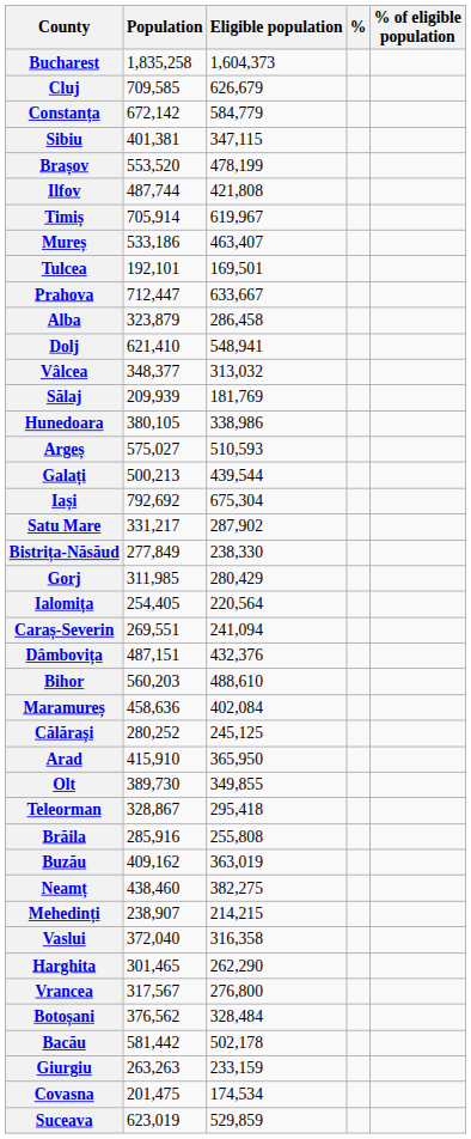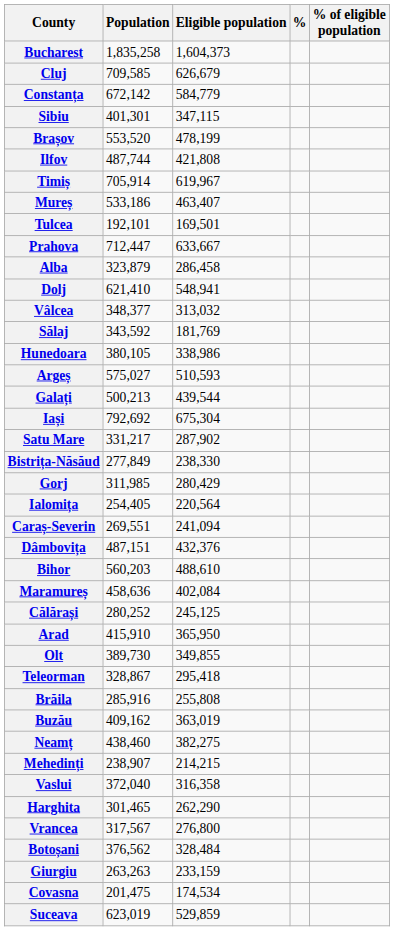 <table class="wikitable sortable">
 <tr>
 <th>County</th>
 <th>Population</th>
 <th>Eligible population</th>
 <th>%</th>
 <th>% of eligible<br>population</th>
 </tr>
 <tr>
 <th><a href='#'>Bucharest</a></th>
 <td>1,835,258</td>
 <td>1,604,373</td>
 <td></td>
 <td></td>
 </tr>
 <tr>
 <th><a href='#'>Cluj</a></th>
 <td>709,585</td>
 <td>626,679</td>
 <td></td>
 <td></td>
 </tr>
 <tr>
 <th><a href='#'>Constanța</a></th>
 <td>672,142</td>
 <td>584,779</td>
 <td></td>
 <td></td>
 </tr>
 <tr>
 <th><a href='#'>Sibiu</a></th>
-<td>401,381</td>
+<td>401,301</td>
 <td>347,115</td>
 <td></td>
 <td></td>
 </tr>
 <tr>
 <th><a href='#'>Brașov</a></th>
 <td>553,520</td>
 <td>478,199</td>
 <td></td>
 <td></td>
 </tr>
 <tr>
 <th><a href='#'>Ilfov</a></th>
 <td>487,744</td>
 <td>421,808</td>
 <td></td>
 <td></td>
 </tr>
 <tr>
 <th><a href='#'>Timiș</a></th>
 <td>705,914</td>
 <td>619,967</td>
 <td></td>
 <td></td>
 </tr>
 <tr>
 <th><a href='#'>Mureș</a></th>
 <td>533,186</td>
 <td>463,407</td>
 <td></td>
 <td></td>
 </tr>
 <tr>
 <th><a href='#'>Tulcea</a></th>
 <td>192,101</td>
 <td>169,501</td>
 <td></td>
 <td></td>
 </tr>
 <tr>
 <th><a href='#'>Prahova</a></th>
 <td>712,447</td>
 <td>633,667</td>
 <td></td>
 <td></td>
 </tr>
 <tr>
 <th><a href='#'>Alba</a></th>
 <td>323,879</td>
 <td>286,458</td>
 <td></td>
 <td></td>
 </tr>
 <tr>
 <th><a href='#'>Dolj</a></th>
 <td>621,410</td>
 <td>548,941</td>
 <td></td>
 <td></td>
 </tr>
 <tr>
 <th><a href='#'>Vâlcea</a></th>
 <td>348,377</td>
 <td>313,032</td>
 <td></td>
 <td></td>
 </tr>
 <tr>
 <th><a href='#'>Sălaj</a></th>
-<td>209,939</td>
+<td>343,592</td>
 <td>181,769</td>
 <td></td>
 <td></td>
 </tr>
 <tr>
 <th><a href='#'>Hunedoara</a></th>
 <td>380,105</td>
 <td>338,986</td>
 <td></td>
 <td></td>
 </tr>
 <tr>
 <th><a href='#'>Argeș</a></th>
 <td>575,027</td>
 <td>510,593</td>
 <td></td>
 <td></td>
 </tr>
 <tr>
 <th><a href='#'>Galați</a></th>
 <td>500,213</td>
 <td>439,544</td>
 <td></td>
 <td></td>
 </tr>
 <tr>
 <th><a href='#'>Iași</a></th>
 <td>792,692</td>
 <td>675,304</td>
 <td></td>
 <td></td>
 </tr>
 <tr>
 <th><a href='#'>Satu Mare</a></th>
 <td>331,217</td>
 <td>287,902</td>
 <td></td>
 <td></td>
 </tr>
 <tr>
 <th><a href='#'>Bistrița-Năsăud</a></th>
 <td>277,849</td>
 <td>238,330</td>
 <td></td>
 <td></td>
 </tr>
 <tr>
 <th><a href='#'>Gorj</a></th>
 <td>311,985</td>
 <td>280,429</td>
 <td></td>
 <td></td>
 </tr>
 <tr>
 <th><a href='#'>Ialomița</a></th>
 <td>254,405</td>
 <td>220,564</td>
 <td></td>
 <td></td>
 </tr>
 <tr>
 <th><a href='#'>Caraș-Severin</a></th>
 <td>269,551</td>
 <td>241,094</td>
 <td></td>
 <td></td>
 </tr>
 <tr>
 <th><a href='#'>Dâmbovița</a></th>
 <td>487,151</td>
 <td>432,376</td>
 <td></td>
 <td></td>
 </tr>
 <tr>
 <th><a href='#'>Bihor</a></th>
 <td>560,203</td>
 <td>488,610</td>
 <td></td>
 <td></td>
 </tr>
 <tr>
 <th><a href='#'>Maramureș</a></th>
 <td>458,636</td>
 <td>402,084</td>
 <td></td>
 <td></td>
 </tr>
 <tr>
 <th><a href='#'>Călărași</a></th>
 <td>280,252</td>
 <td>245,125</td>
 <td></td>
 <td></td>
 </tr>
 <tr>
 <th><a href='#'>Arad</a></th>
 <td>415,910</td>
 <td>365,950</td>
 <td></td>
 <td></td>
 </tr>
 <tr>
 <th><a href='#'>Olt</a></th>
 <td>389,730</td>
 <td>349,855</td>
 <td></td>
 <td></td>
 </tr>
 <tr>
 <th><a href='#'>Teleorman</a></th>
 <td>328,867</td>
 <td>295,418</td>
 <td></td>
 <td></td>
 </tr>
 <tr>
 <th><a href='#'>Brăila</a></th>
 <td>285,916</td>
 <td>255,808</td>
 <td></td>
 <td></td>
 </tr>
 <tr>
 <th><a href='#'>Buzău</a></th>
 <td>409,162</td>
 <td>363,019</td>
 <td></td>
 <td></td>
 </tr>
 <tr>
 <th><a href='#'>Neamț</a></th>
 <td>438,460</td>
 <td>382,275</td>
 <td></td>
 <td></td>
 </tr>
 <tr>
 <th><a href='#'>Mehedinți</a></th>
 <td>238,907</td>
 <td>214,215</td>
 <td></td>
 <td></td>
 </tr>
 <tr>
 <th><a href='#'>Vaslui</a></th>
 <td>372,040</td>
 <td>316,358</td>
 <td></td>
 <td></td>
 </tr>
 <tr>
 <th><a href='#'>Harghita</a></th>
 <td>301,465</td>
 <td>262,290</td>
 <td></td>
 <td></td>
 </tr>
 <tr>
 <th><a href='#'>Vrancea</a></th>
 <td>317,567</td>
 <td>276,800</td>
 <td></td>
 <td></td>
 </tr>
 <tr>
 <th><a href='#'>Botoșani</a></th>
 <td>376,562</td>
 <td>328,484</td>
 <td></td>
 <td></td>
 </tr>
 <tr>
-<th><a href='#'>Bacău</a></th>
-<td>581,442</td>
-<td>502,178</td>
-<td></td>
-<td></td>
-</tr>
-<tr>
 <th><a href='#'>Giurgiu</a></th>
 <td>263,263</td>
 <td>233,159</td>
 <td></td>
 <td></td>
 </tr>
 <tr>
 <th><a href='#'>Covasna</a></th>
 <td>201,475</td>
 <td>174,534</td>
 <td></td>
 <td></td>
 </tr>
 <tr>
 <th><a href='#'>Suceava</a></th>
 <td>623,019</td>
 <td>529,859</td>
 <td></td>
 <td></td>
 </tr>
 </table>
